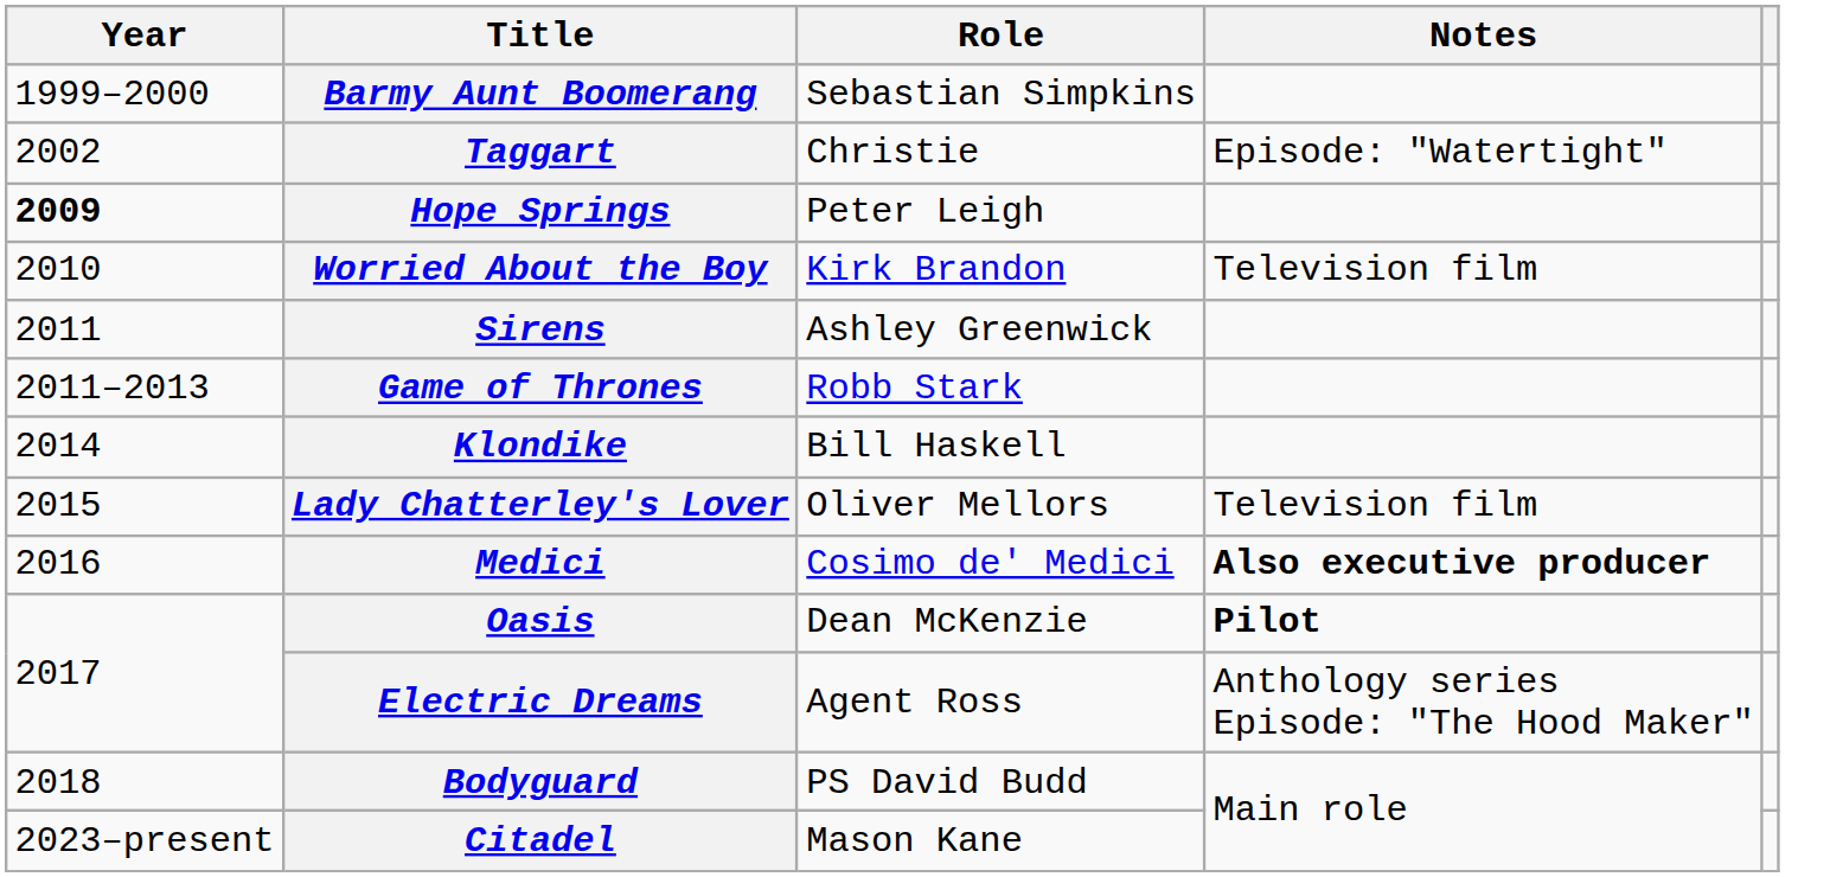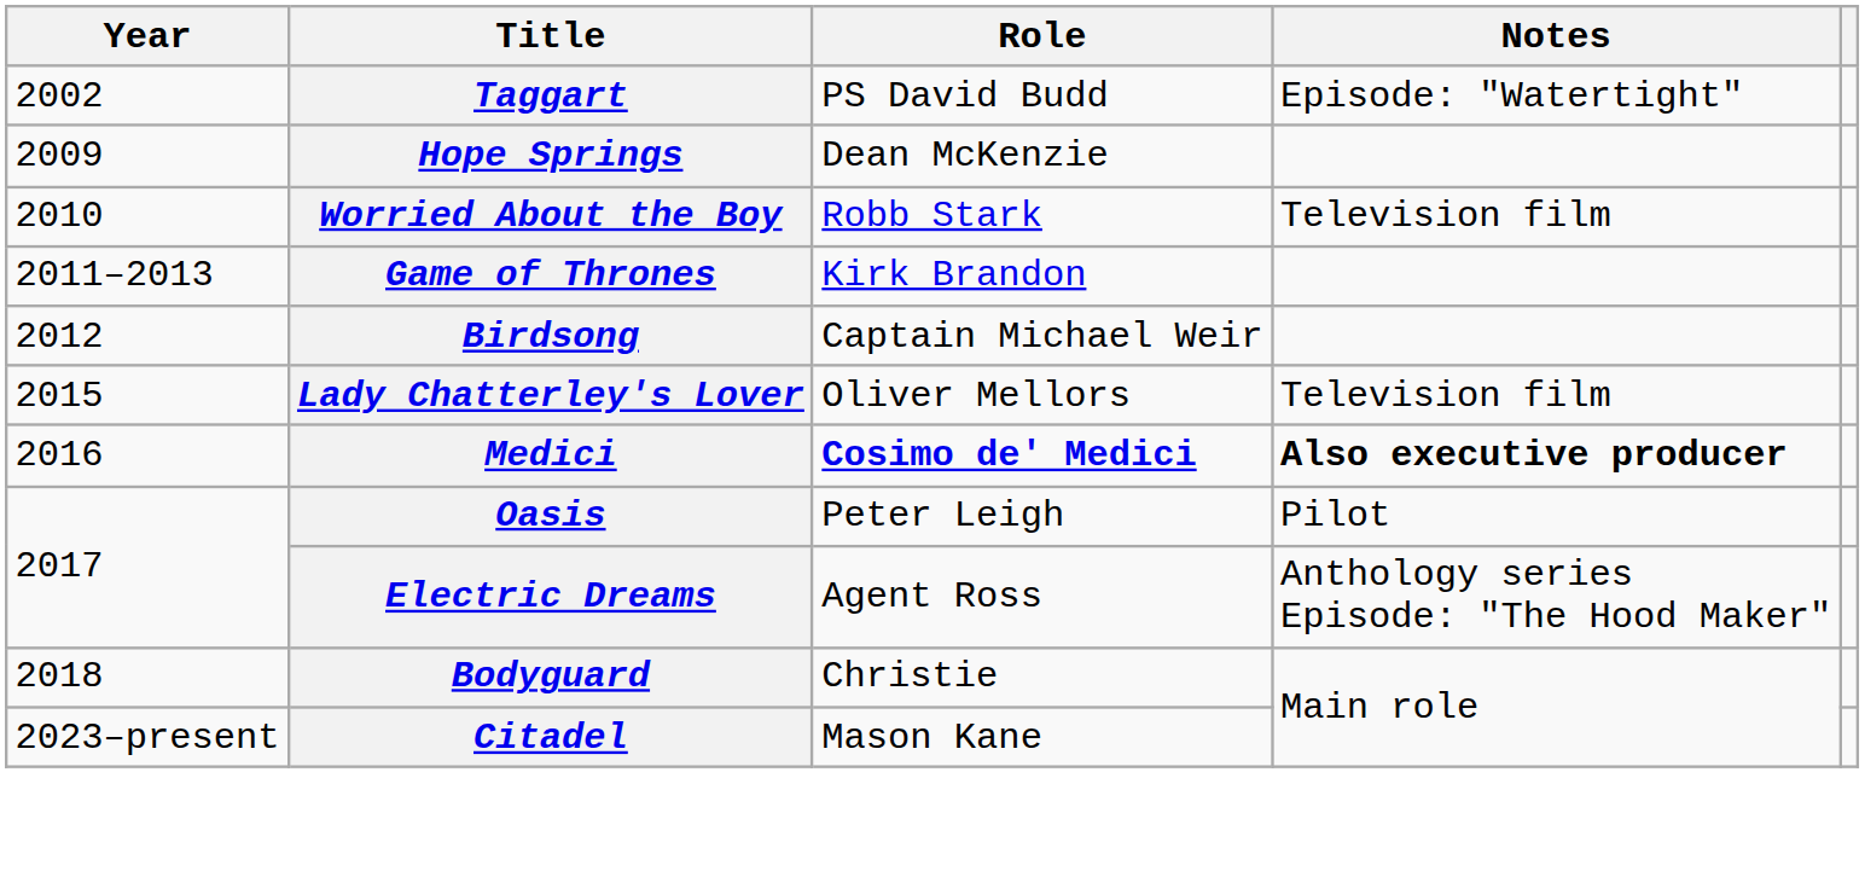 <table class="wikitable plainrowheaders sortable">
 <tr>
 <th scope="col">Year</th>
 <th scope="col">Title</th>
 <th scope="col">Role</th>
 <th scope="col" class="unsortable">Notes</th>
 <th scope="col" class="unsortable"></th>
 </tr>
 <tr>
-<td>1999–2000</td>
-<th scope="row"><em><a href='#'>Barmy Aunt Boomerang</a></em></th>
-<td>Sebastian Simpkins</td>
-<td></td>
-<td style="text-align:center;"></td>
-</tr>
-<tr>
 <td>2002</td>
 <th scope="row"><em><a href='#'>Taggart</a></em></th>
-<td>Christie</td>
+<td>PS David Budd</td>
 <td>Episode: "Watertight"</td>
 <td style="text-align:center;"></td>
 </tr>
 <tr>
-<td><strong>2009</strong></td>
+<td>2009</td>
 <th scope="row"><em><a href='#'>Hope Springs</a></em></th>
-<td>Peter Leigh</td>
+<td>Dean McKenzie</td>
 <td></td>
 <td style="text-align:center;"></td>
 </tr>
 <tr>
 <td>2010</td>
 <th scope="row"><em><a href='#'>Worried About the Boy</a></em></th>
-<td><a href='#'>Kirk Brandon</a></td>
+<td><a href='#'>Robb Stark</a></td>
 <td>Television film</td>
-<td style="text-align:center;"></td>
-</tr>
-<tr>
-<td>2011</td>
-<th scope="row"><em><a href='#'>Sirens</a></em></th>
-<td>Ashley Greenwick</td>
-<td></td>
 <td style="text-align:center;"></td>
 </tr>
 <tr>
 <td>2011–2013</td>
 <th scope="row"><em><a href='#'>Game of Thrones</a></em></th>
-<td><a href='#'>Robb Stark</a></td>
+<td><a href='#'>Kirk Brandon</a></td>
 <td></td>
 <td style="text-align:center;"></td>
 </tr>
 <tr>
-<td>2014</td>
-<th scope="row"><em><a href='#'>Klondike</a></em></th>
-<td>Bill Haskell</td>
+<td>2012</td>
+<th scope="row"><em><a href='#'>Birdsong</a></em></th>
+<td>Captain Michael Weir</td>
 <td></td>
 <td style="text-align:center;"></td>
 </tr>
 <tr>
 <td>2015</td>
 <th scope="row"><em><a href='#'>Lady Chatterley's Lover</a></em></th>
 <td>Oliver Mellors</td>
 <td>Television film</td>
 <td style="text-align:center;"></td>
 </tr>
 <tr>
 <td>2016</td>
 <th scope="row"><em><a href='#'>Medici</a></em></th>
-<td><a href='#'>Cosimo de' Medici</a></td>
+<td><strong><a href='#'>Cosimo de' Medici</a></strong></td>
 <td><strong>Also executive producer</strong></td>
 <td style="text-align:center;"></td>
 </tr>
 <tr>
 <td rowspan="2">2017</td>
 <th scope="row"><em><a href='#'>Oasis</a></em></th>
-<td>Dean McKenzie</td>
-<td><strong>Pilot</strong></td>
+<td>Peter Leigh</td>
+<td>Pilot</td>
 <td style="text-align:center;"></td>
 </tr>
 <tr>
 <th scope="row"><em><a href='#'>Electric Dreams</a></em></th>
 <td>Agent Ross</td>
 <td>Anthology series<br>Episode: "The Hood Maker"</td>
 <td style="text-align:center;"></td>
 </tr>
 <tr>
 <td>2018</td>
 <th scope="row"><em><a href='#'>Bodyguard</a></em></th>
-<td>PS David Budd</td>
+<td>Christie</td>
 <td rowspan="2">Main role</td>
 <td style="text-align:center;"></td>
 </tr>
 <tr>
 <td>2023–present</td>
 <th scope="row"><em><a href='#'>Citadel</a></em></th>
 <td>Mason Kane</td>
 <td style="text-align:center;"></td>
 </tr>
 </table>
